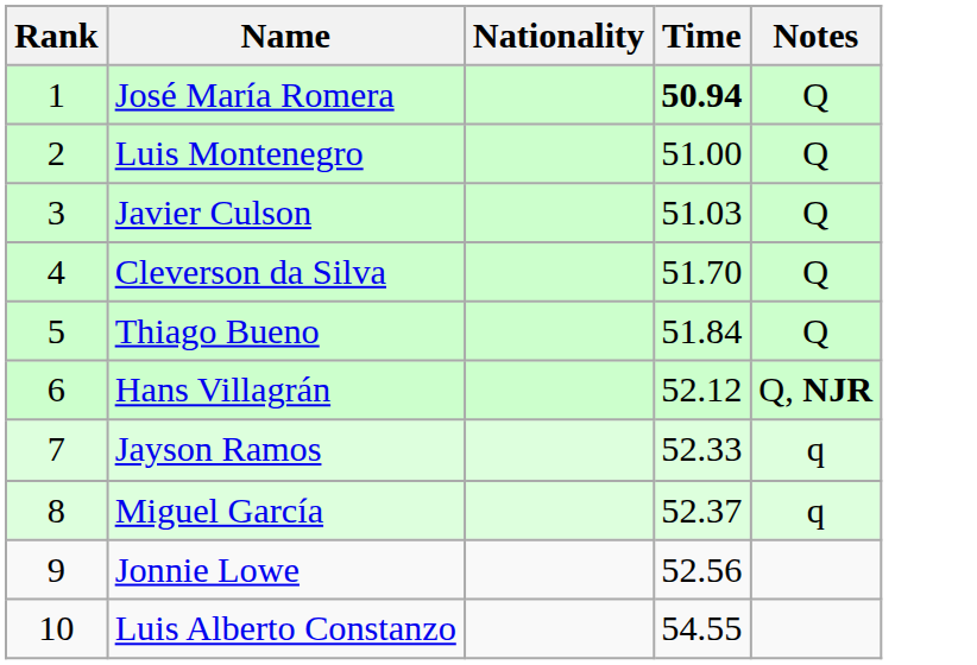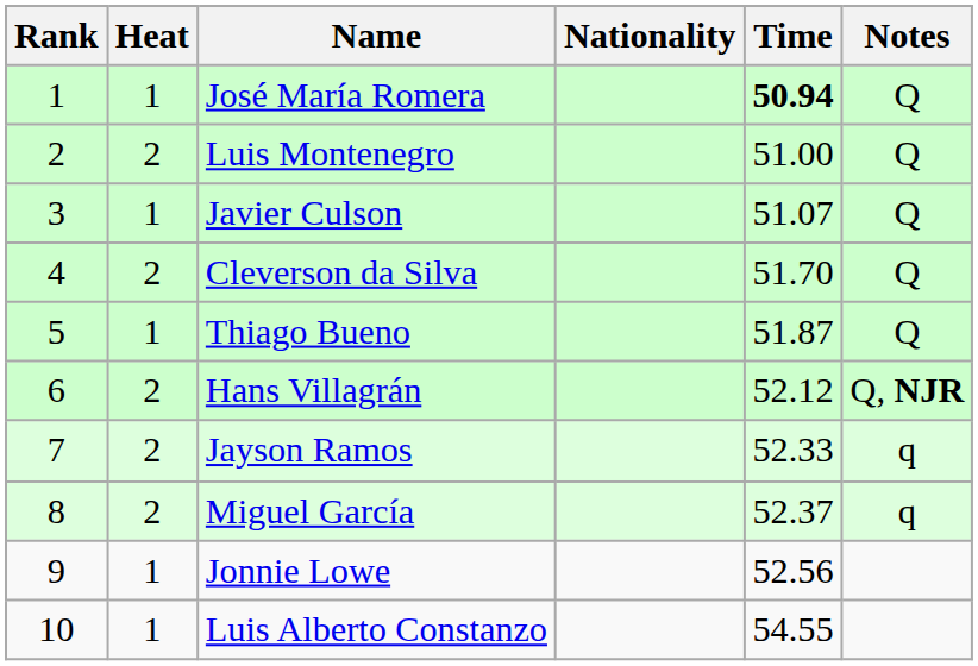 <table class="wikitable sortable" style="text-align:center;font-size:95%">
 <tr>
 <th>Rank</th>
+<th>Heat</th>
 <th>Name</th>
 <th>Nationality</th>
 <th>Time</th>
 <th>Notes</th>
 </tr>
 <tr bgcolor=ccffcc>
+<td>1</td>
 <td>1</td>
 <td align=left><a href='#'>José María Romera</a></td>
 <td align=left></td>
 <td><strong>50.94</strong></td>
 <td>Q</td>
 </tr>
 <tr bgcolor=ccffcc>
 <td>2</td>
+<td>2</td>
 <td align=left><a href='#'>Luis Montenegro</a></td>
 <td align=left></td>
 <td>51.00</td>
 <td>Q</td>
 </tr>
 <tr bgcolor=ccffcc>
 <td>3</td>
+<td>1</td>
 <td align=left><a href='#'>Javier Culson</a></td>
 <td align=left></td>
-<td>51.03</td>
+<td>51.07</td>
 <td>Q</td>
 </tr>
 <tr bgcolor=ccffcc>
 <td>4</td>
+<td>2</td>
 <td align=left><a href='#'>Cleverson da Silva</a></td>
 <td align=left></td>
 <td>51.70</td>
 <td>Q</td>
 </tr>
 <tr bgcolor=ccffcc>
 <td>5</td>
+<td>1</td>
 <td align=left><a href='#'>Thiago Bueno</a></td>
 <td align=left></td>
-<td>51.84</td>
+<td>51.87</td>
 <td>Q</td>
 </tr>
 <tr bgcolor=ccffcc>
 <td>6</td>
+<td>2</td>
 <td align=left><a href='#'>Hans Villagrán</a></td>
 <td align=left></td>
 <td>52.12</td>
 <td>Q, <strong>NJR</strong></td>
 </tr>
 <tr bgcolor=ddffdd>
 <td>7</td>
+<td>2</td>
 <td align=left><a href='#'>Jayson Ramos</a></td>
 <td align=left></td>
 <td>52.33</td>
 <td>q</td>
 </tr>
 <tr bgcolor=ddffdd>
 <td>8</td>
+<td>2</td>
 <td align=left><a href='#'>Miguel García</a></td>
 <td align=left></td>
 <td>52.37</td>
 <td>q</td>
 </tr>
 <tr>
 <td>9</td>
+<td>1</td>
 <td align=left><a href='#'>Jonnie Lowe</a></td>
 <td align=left></td>
 <td>52.56</td>
 <td></td>
 </tr>
 <tr>
 <td>10</td>
+<td>1</td>
 <td align=left><a href='#'>Luis Alberto Constanzo</a></td>
 <td align=left></td>
 <td>54.55</td>
 <td></td>
 </tr>
 </table>
